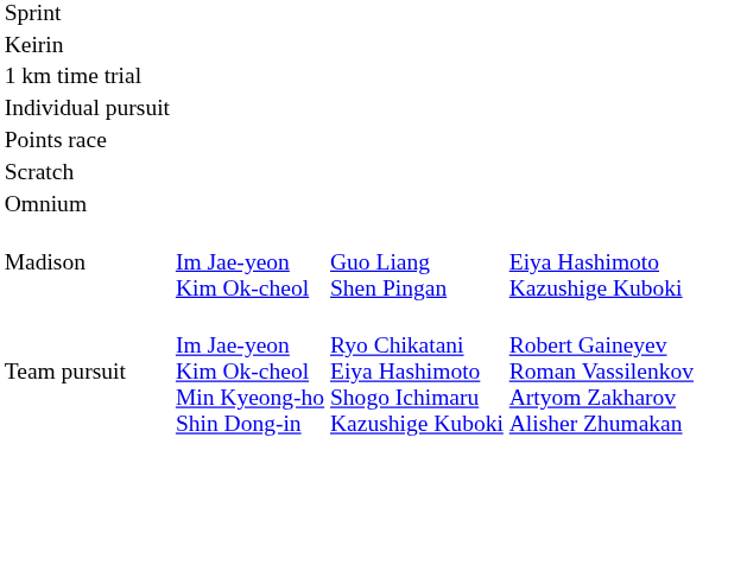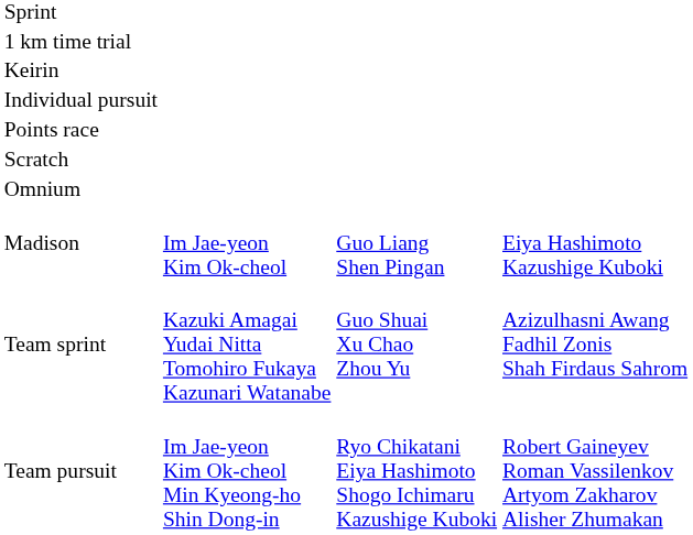 <table>
 <tr>
 <td>Sprint</td>
 <td></td>
 <td></td>
 <td></td>
 </tr>
 <tr>
-<td>Keirin</td>
+<td>1 km time trial</td>
 <td></td>
 <td></td>
 <td></td>
 </tr>
 <tr>
-<td>1 km time trial</td>
+<td>Keirin</td>
 <td></td>
 <td></td>
 <td></td>
 </tr>
 <tr>
 <td>Individual pursuit</td>
 <td></td>
 <td></td>
 <td></td>
 </tr>
 <tr>
 <td>Points race</td>
 <td></td>
 <td></td>
 <td></td>
 </tr>
 <tr>
 <td>Scratch</td>
 <td></td>
 <td></td>
 <td></td>
 </tr>
 <tr>
 <td>Omnium</td>
 <td></td>
 <td></td>
 <td></td>
 </tr>
 <tr>
 <td>Madison</td>
 <td><br><a href='#'>Im Jae-yeon</a><br><a href='#'>Kim Ok-cheol</a></td>
 <td><br><a href='#'>Guo Liang</a><br><a href='#'>Shen Pingan</a></td>
 <td><br><a href='#'>Eiya Hashimoto</a><br><a href='#'>Kazushige Kuboki</a></td>
 </tr>
 <tr>
+<td>Team sprint</td>
+<td><br><a href='#'>Kazuki Amagai</a><br><a href='#'>Yudai Nitta</a><br><a href='#'>Tomohiro Fukaya</a><br><a href='#'>Kazunari Watanabe</a></td>
+<td valign=top><br><a href='#'>Guo Shuai</a><br><a href='#'>Xu Chao</a><br><a href='#'>Zhou Yu</a></td>
+<td valign=top><br><a href='#'>Azizulhasni Awang</a><br><a href='#'>Fadhil Zonis</a><br><a href='#'>Shah Firdaus Sahrom</a></td>
+</tr>
+<tr>
 <td>Team pursuit</td>
 <td><br><a href='#'>Im Jae-yeon</a><br><a href='#'>Kim Ok-cheol</a><br><a href='#'>Min Kyeong-ho</a><br><a href='#'>Shin Dong-in</a></td>
 <td><br><a href='#'>Ryo Chikatani</a><br><a href='#'>Eiya Hashimoto</a><br><a href='#'>Shogo Ichimaru</a><br><a href='#'>Kazushige Kuboki</a></td>
 <td><br><a href='#'>Robert Gaineyev</a><br><a href='#'>Roman Vassilenkov</a><br><a href='#'>Artyom Zakharov</a><br><a href='#'>Alisher Zhumakan</a></td>
 </tr>
 </table>
